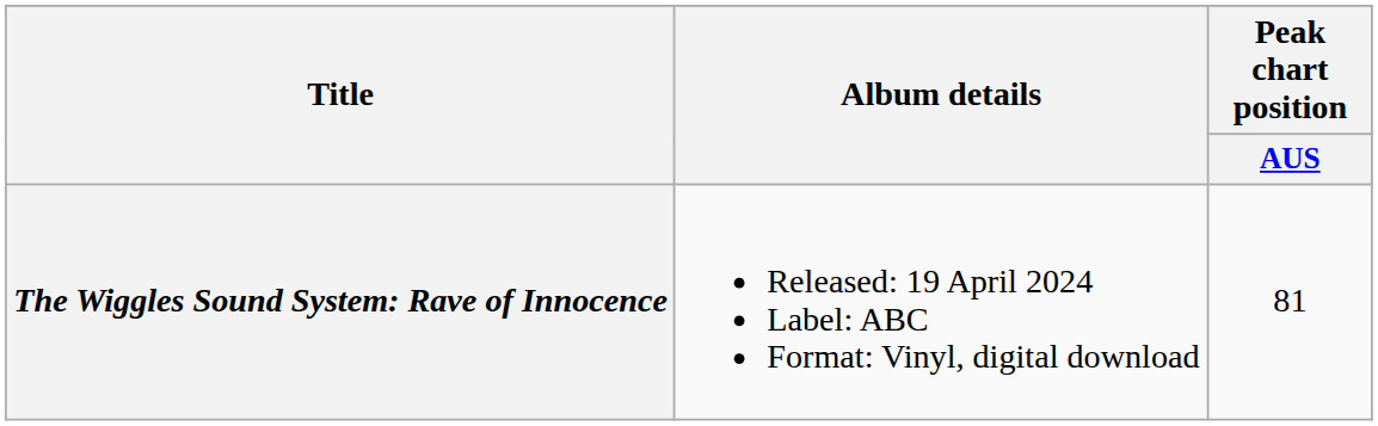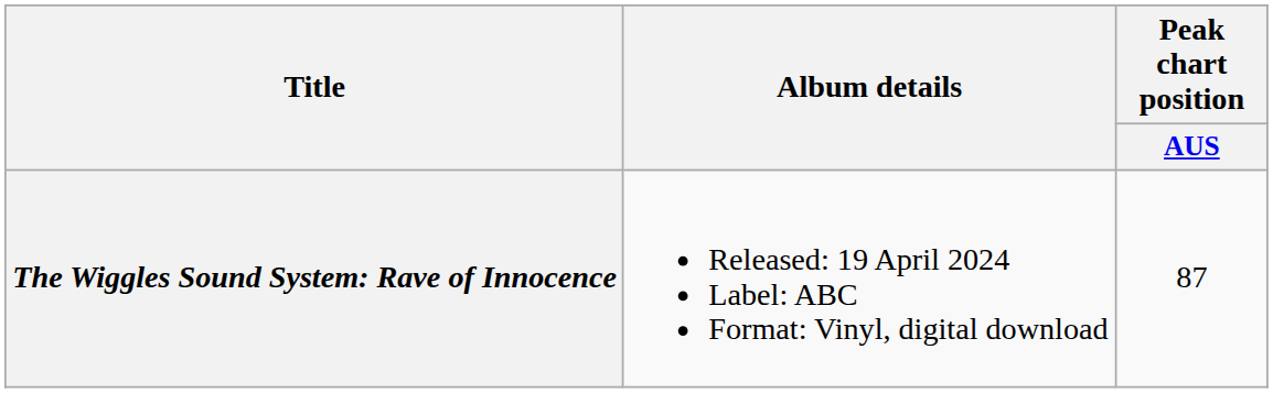 <table class="wikitable plainrowheaders">
 <tr>
 <th scope="col" rowspan="2">Title</th>
 <th scope="col" rowspan="2">Album details</th>
 <th scope="col">Peak chart position</th>
 </tr>
 <tr>
 <th scope="col" style="width:5em;font-size:90%;"><a href='#'>AUS</a><br></th>
 </tr>
 <tr>
 <th scope="row"><em>The Wiggles Sound System: Rave of Innocence</em></th>
 <td><br><ul><li>Released: 19 April 2024</li><li>Label: ABC</li><li>Format: Vinyl, digital download</li></ul></td>
-<td style="text-align:center;">81</td>
+<td style="text-align:center;">87</td>
 </tr>
 </table>
